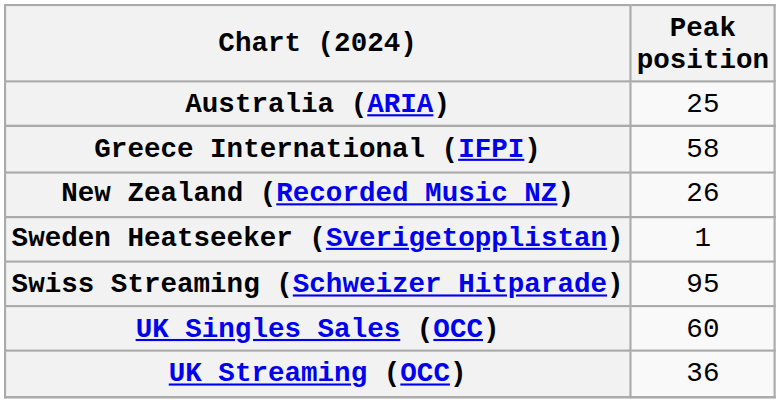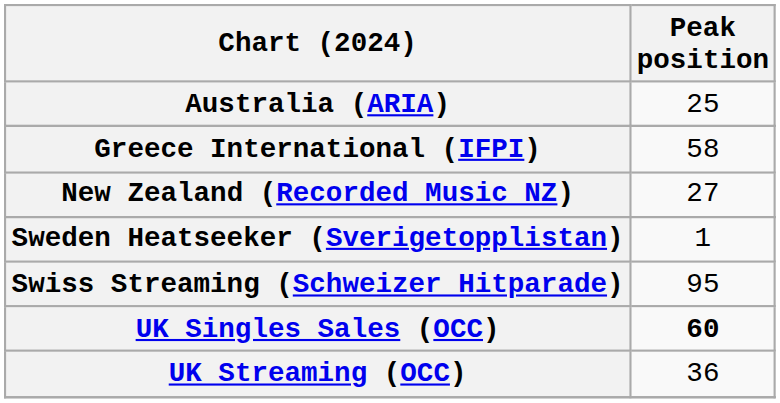 <table class="wikitable sortable plainrowheaders" style="text-align:center">
 <tr>
 <th scope="col">Chart (2024)</th>
 <th scope="col">Peak<br>position</th>
 </tr>
 <tr>
 <th scope="row">Australia (<a href='#'>ARIA</a>)</th>
 <td>25</td>
 </tr>
 <tr>
 </tr>
 <tr>
 </tr>
 <tr>
 <th scope="row">Greece International (<a href='#'>IFPI</a>)</th>
 <td>58</td>
 </tr>
 <tr>
 <th scope="row">New Zealand (<a href='#'>Recorded Music NZ</a>)</th>
-<td>26</td>
+<td>27</td>
 </tr>
 <tr>
 </tr>
 <tr>
 <th scope="row">Sweden Heatseeker (<a href='#'>Sverigetopplistan</a>)</th>
 <td>1</td>
 </tr>
 <tr>
 <th scope="row">Swiss Streaming (<a href='#'>Schweizer Hitparade</a>)</th>
 <td>95</td>
 </tr>
 <tr>
 <th scope="row"><a href='#'>UK Singles Sales</a> (<a href='#'>OCC</a>)</th>
-<td>60</td>
+<td><strong>60</strong></td>
 </tr>
 <tr>
 <th scope="row"><a href='#'>UK Streaming</a> (<a href='#'>OCC</a>)</th>
 <td>36</td>
 </tr>
 <tr>
 </tr>
 </table>
